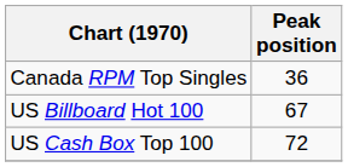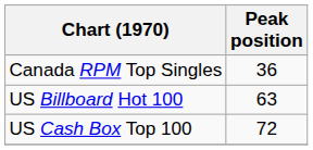 <table class="wikitable">
 <tr>
 <th>Chart (1970)</th>
 <th>Peak<br>position</th>
 </tr>
 <tr>
 <td>Canada <em><a href='#'>RPM</a></em> Top Singles</td>
 <td style="text-align:center;">36</td>
 </tr>
 <tr>
 <td>US <em><a href='#'>Billboard</a></em> <a href='#'>Hot 100</a></td>
-<td style="text-align:center;">67</td>
+<td style="text-align:center;">63</td>
 </tr>
 <tr>
 <td>US <a href='#'><em>Cash Box</em></a> Top 100</td>
 <td align="center">72</td>
 </tr>
 <tr>
 </tr>
 </table>
